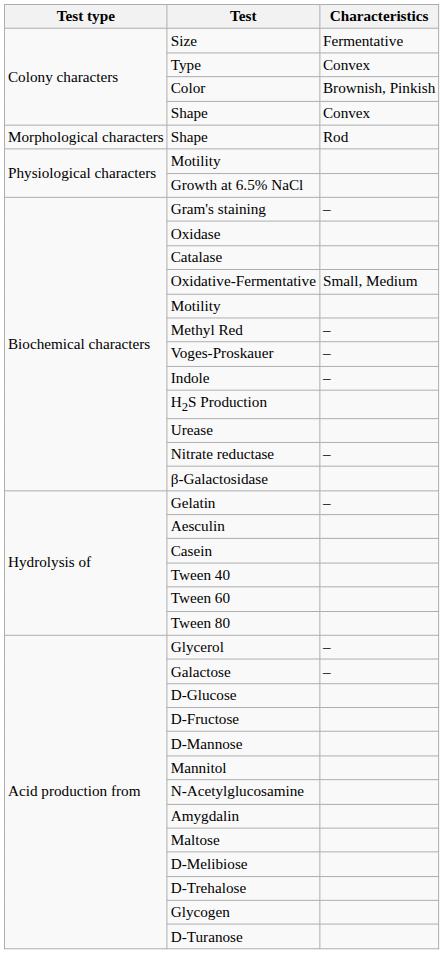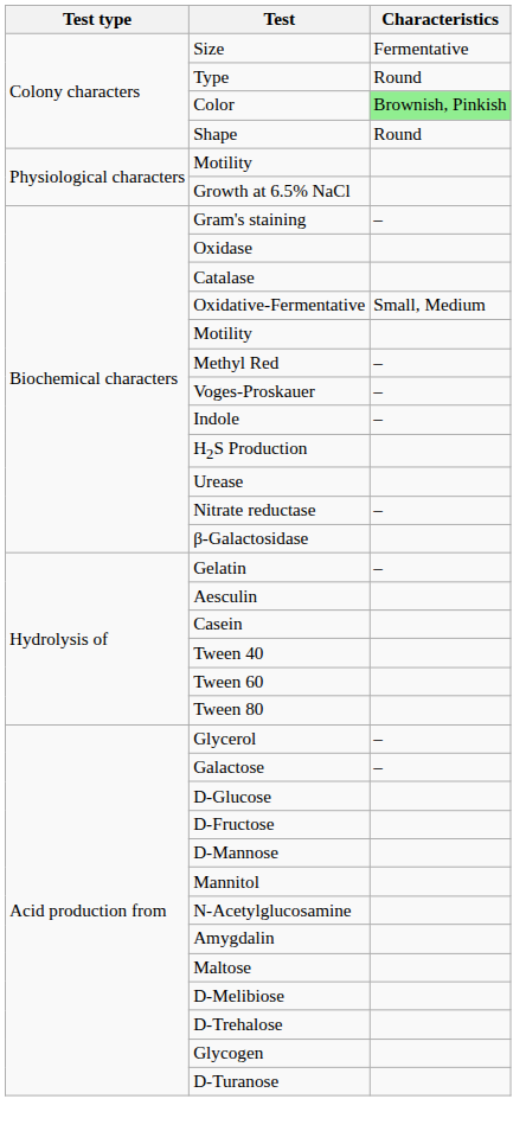 <table class="wikitable">
 <tr>
 <th>Test type</th>
 <th>Test</th>
 <th>Characteristics</th>
 </tr>
 <tr>
 <td rowspan="4">Colony  characters</td>
 <td>Size</td>
 <td>Fermentative</td>
 </tr>
 <tr>
 <td>Type</td>
-<td>Convex</td>
+<td>Round</td>
 </tr>
 <tr>
 <td>Color</td>
-<td>Brownish,  Pinkish</td>
+<td style="background: lightgreen;">Brownish,  Pinkish</td>
 </tr>
 <tr>
 <td>Shape</td>
-<td>Convex</td>
-</tr>
-<tr>
-<td>Morphological  characters</td>
-<td>Shape</td>
-<td>Rod</td>
+<td>Round</td>
 </tr>
 <tr>
 <td rowspan="2">Physiological  characters</td>
 <td>Motility</td>
 <td></td>
 </tr>
 <tr>
 <td>Growth  at 6.5% NaCl</td>
 <td></td>
 </tr>
 <tr>
 <td rowspan="12">Biochemical  characters</td>
 <td>Gram's staining</td>
 <td>–</td>
 </tr>
 <tr>
 <td>Oxidase</td>
 <td></td>
 </tr>
 <tr>
 <td>Catalase</td>
 <td></td>
 </tr>
 <tr>
 <td>Oxidative-Fermentative</td>
 <td>Small, Medium</td>
 </tr>
 <tr>
 <td>Motility</td>
 <td></td>
 </tr>
 <tr>
 <td>Methyl Red</td>
 <td>–</td>
 </tr>
 <tr>
 <td>Voges-Proskauer</td>
 <td>–</td>
 </tr>
 <tr>
 <td>Indole</td>
 <td>–</td>
 </tr>
 <tr>
 <td>H<sub>2</sub>S Production</td>
 <td></td>
 </tr>
 <tr>
 <td>Urease</td>
 <td></td>
 </tr>
 <tr>
 <td>Nitrate reductase</td>
 <td>–</td>
 </tr>
 <tr>
 <td>β-Galactosidase</td>
 <td></td>
 </tr>
 <tr>
 <td rowspan="6">Hydrolysis  of</td>
 <td>Gelatin</td>
 <td>–</td>
 </tr>
 <tr>
 <td>Aesculin</td>
 <td></td>
 </tr>
 <tr>
 <td>Casein</td>
 <td></td>
 </tr>
 <tr>
 <td>Tween 40</td>
 <td></td>
 </tr>
 <tr>
 <td>Tween 60</td>
 <td></td>
 </tr>
 <tr>
 <td>Tween 80</td>
 <td></td>
 </tr>
 <tr>
 <td rowspan="13">Acid  production from</td>
 <td>Glycerol</td>
 <td>–</td>
 </tr>
 <tr>
 <td>Galactose</td>
 <td>–</td>
 </tr>
 <tr>
 <td>D-Glucose</td>
 <td></td>
 </tr>
 <tr>
 <td>D-Fructose</td>
 <td></td>
 </tr>
 <tr>
 <td>D-Mannose</td>
 <td></td>
 </tr>
 <tr>
 <td>Mannitol</td>
 <td></td>
 </tr>
 <tr>
 <td>N-Acetylglucosamine</td>
 <td></td>
 </tr>
 <tr>
 <td>Amygdalin</td>
 <td></td>
 </tr>
 <tr>
 <td>Maltose</td>
 <td></td>
 </tr>
 <tr>
 <td>D-Melibiose</td>
 <td></td>
 </tr>
 <tr>
 <td>D-Trehalose</td>
 <td></td>
 </tr>
 <tr>
 <td>Glycogen</td>
 <td></td>
 </tr>
 <tr>
 <td>D-Turanose</td>
 <td></td>
 </tr>
 </table>
